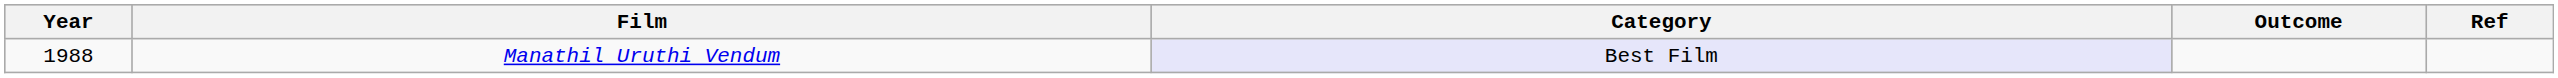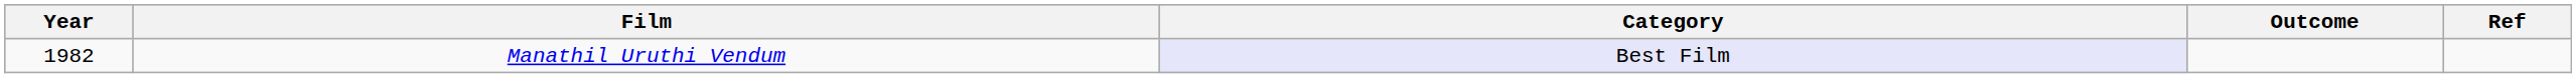 <table class="wikitable" style="width:100%;">
 <tr>
 <th width=5%>Year</th>
 <th style="width:40%;">Film</th>
 <th style="width:40%;">Category</th>
 <th style="width:10%;">Outcome</th>
 <th style="width:5%;">Ref</th>
 </tr>
 <tr>
-<td style="text-align:center;">1988</td>
+<td style="text-align:center;">1982</td>
 <td style="text-align:center;"><em><a href='#'>Manathil Uruthi Vendum</a></em></td>
 <td style="background: lavender; text-align:center;">Best Film</td>
 <td></td>
 <td></td>
 </tr>
 </table>
